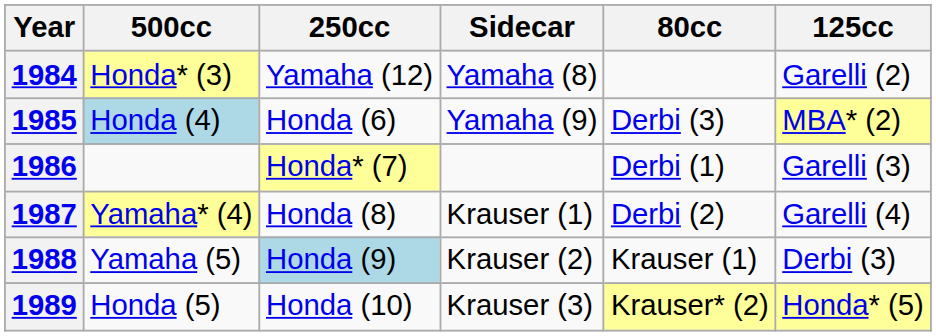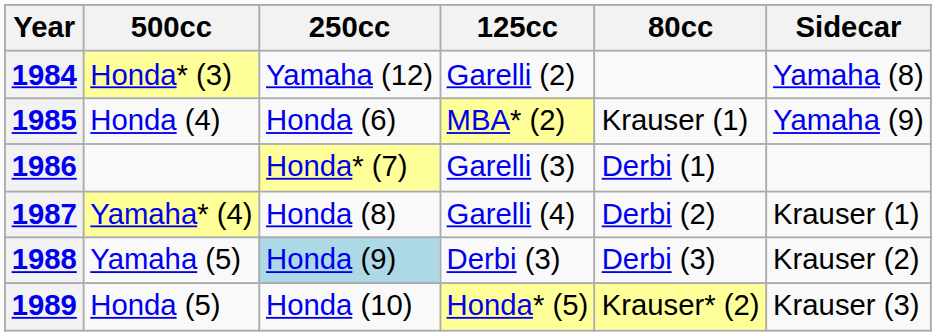 <table class="wikitable">
 <tr>
 <th>Year</th>
 <th>500cc</th>
 <th>250cc</th>
+<th>125cc</th>
+<th>80cc</th>
 <th>Sidecar</th>
-<th>80cc</th>
-<th>125cc</th>
 </tr>
 <tr>
 <th><a href='#'>1984</a></th>
 <td style="background:#ffff99;"> <a href='#'>Honda</a>* (3)</td>
 <td> <a href='#'>Yamaha</a> (12)</td>
+<td> <a href='#'>Garelli</a> (2)</td>
+<td></td>
 <td> <a href='#'>Yamaha</a> (8)</td>
-<td></td>
-<td> <a href='#'>Garelli</a> (2)</td>
 </tr>
 <tr>
 <th><a href='#'>1985</a></th>
-<td style="background: lightblue;"> <a href='#'>Honda</a> (4)</td>
+<td> <a href='#'>Honda</a> (4)</td>
 <td> <a href='#'>Honda</a> (6)</td>
+<td style="background:#ffff99;"> <a href='#'>MBA</a>* (2)</td>
+<td> Krauser (1)</td>
 <td> <a href='#'>Yamaha</a> (9)</td>
-<td> <a href='#'>Derbi</a> (3)</td>
-<td style="background:#ffff99;"> <a href='#'>MBA</a>* (2)</td>
 </tr>
 <tr>
 <th><a href='#'>1986</a></th>
 <td></td>
 <td style="background:#ffff99;"> <a href='#'>Honda</a>* (7)</td>
+<td> <a href='#'>Garelli</a> (3)</td>
+<td> <a href='#'>Derbi</a> (1)</td>
 <td></td>
-<td> <a href='#'>Derbi</a> (1)</td>
-<td> <a href='#'>Garelli</a> (3)</td>
 </tr>
 <tr>
 <th><a href='#'>1987</a></th>
 <td style="background:#ffff99;"> <a href='#'>Yamaha</a>* (4)</td>
 <td> <a href='#'>Honda</a> (8)</td>
+<td> <a href='#'>Garelli</a> (4)</td>
+<td> <a href='#'>Derbi</a> (2)</td>
 <td> Krauser (1)</td>
-<td> <a href='#'>Derbi</a> (2)</td>
-<td> <a href='#'>Garelli</a> (4)</td>
 </tr>
 <tr>
 <th><a href='#'>1988</a></th>
 <td> <a href='#'>Yamaha</a> (5)</td>
 <td style="background: lightblue;"> <a href='#'>Honda</a> (9)</td>
+<td> <a href='#'>Derbi</a> (3)</td>
+<td> <a href='#'>Derbi</a> (3)</td>
 <td> Krauser (2)</td>
-<td> Krauser (1)</td>
-<td> <a href='#'>Derbi</a> (3)</td>
 </tr>
 <tr>
 <th><a href='#'>1989</a></th>
 <td> <a href='#'>Honda</a> (5)</td>
 <td> <a href='#'>Honda</a> (10)</td>
+<td style="background:#ffff99;"> <a href='#'>Honda</a>* (5)</td>
+<td style="background:#ffff99;"> Krauser* (2)</td>
 <td> Krauser (3)</td>
-<td style="background:#ffff99;"> Krauser* (2)</td>
-<td style="background:#ffff99;"> <a href='#'>Honda</a>* (5)</td>
 </tr>
 </table>
